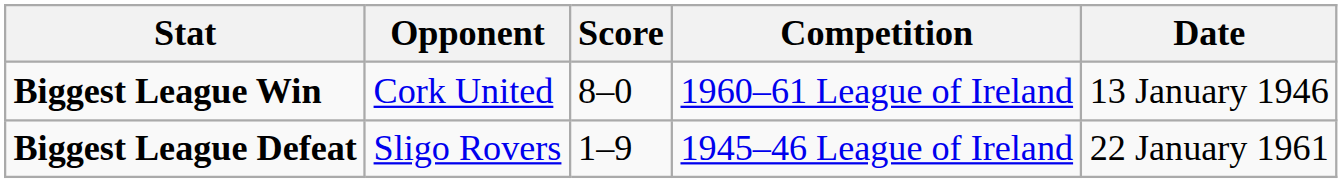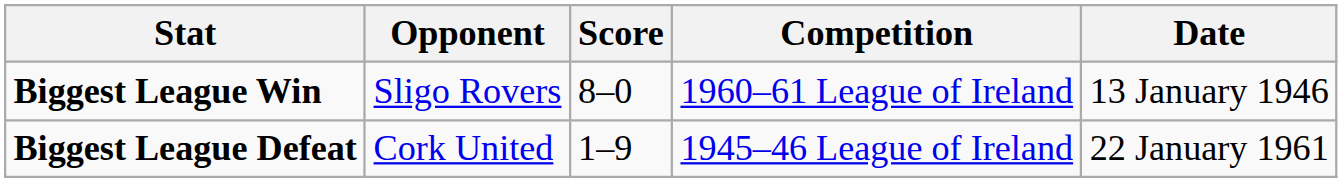 <table class="wikitable">
 <tr>
 <th>Stat</th>
 <th>Opponent</th>
 <th>Score</th>
 <th>Competition</th>
 <th>Date</th>
 </tr>
 <tr>
 <td><strong>Biggest League Win</strong></td>
-<td><a href='#'>Cork United</a></td>
+<td><a href='#'>Sligo Rovers</a></td>
 <td>8–0</td>
 <td><a href='#'>1960–61 League of Ireland</a></td>
 <td>13 January 1946</td>
 </tr>
 <tr>
 <td><strong>Biggest League Defeat</strong></td>
-<td><a href='#'>Sligo Rovers</a></td>
+<td><a href='#'>Cork United</a></td>
 <td>1–9</td>
 <td><a href='#'>1945–46 League of Ireland</a></td>
 <td>22 January 1961</td>
 </tr>
 </table>
